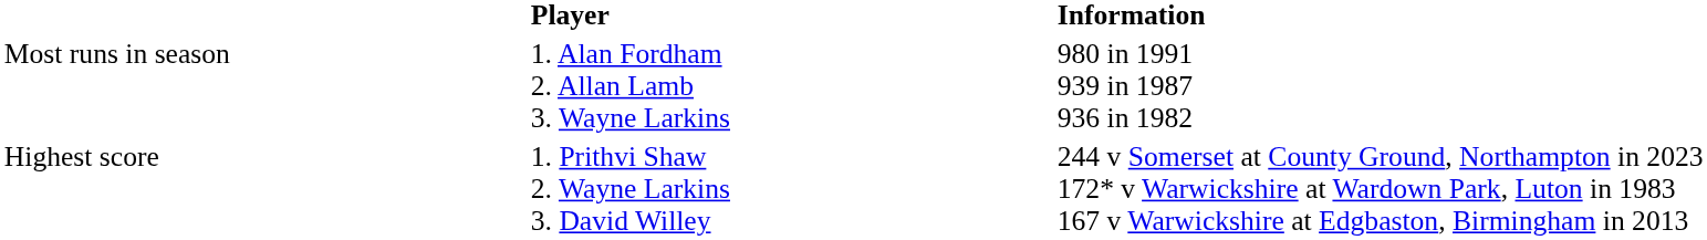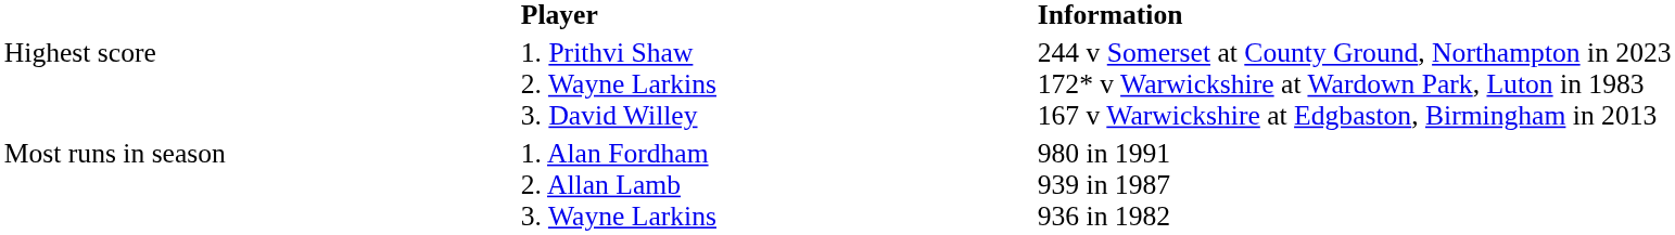 <table width=100%>
 <tr>
 <th align=left width=15%></th>
 <th align=left width=15%>Player</th>
 <th align=left width=50%>Information</th>
 </tr>
 <tr>
+<td align=left valign=top>Highest score</td>
+<td align=left>1. <a href='#'>Prithvi Shaw</a><br>2. <a href='#'>Wayne Larkins</a><br>3. <a href='#'>David Willey</a></td>
+<td align=left>244 v <a href='#'>Somerset</a> at <a href='#'>County Ground</a>, <a href='#'>Northampton</a> in 2023<br>172* v <a href='#'>Warwickshire</a> at <a href='#'>Wardown Park</a>, <a href='#'>Luton</a> in 1983<br>167 v <a href='#'>Warwickshire</a> at <a href='#'>Edgbaston</a>, <a href='#'>Birmingham</a> in 2013</td>
+</tr>
+<tr>
 <td align=left valign=top>Most runs in season</td>
 <td align=left>1. <a href='#'>Alan Fordham</a><br>2. <a href='#'>Allan Lamb</a><br>3. <a href='#'>Wayne Larkins</a></td>
 <td align=left>980 in 1991<br>939 in 1987<br>936 in 1982</td>
 </tr>
-<tr>
-<td align=left valign=top>Highest score</td>
-<td align=left>1. <a href='#'>Prithvi Shaw</a><br>2. <a href='#'>Wayne Larkins</a><br>3. <a href='#'>David Willey</a></td>
-<td align=left>244 v <a href='#'>Somerset</a> at <a href='#'>County Ground</a>, <a href='#'>Northampton</a> in 2023<br>172* v <a href='#'>Warwickshire</a> at <a href='#'>Wardown Park</a>, <a href='#'>Luton</a> in 1983<br>167 v <a href='#'>Warwickshire</a> at <a href='#'>Edgbaston</a>, <a href='#'>Birmingham</a> in 2013</td>
-</tr>
 </table>
